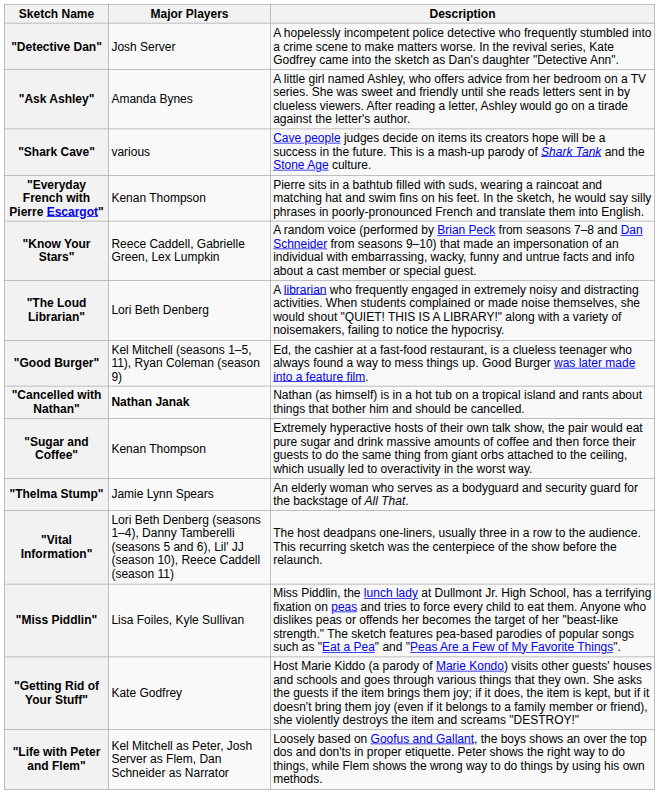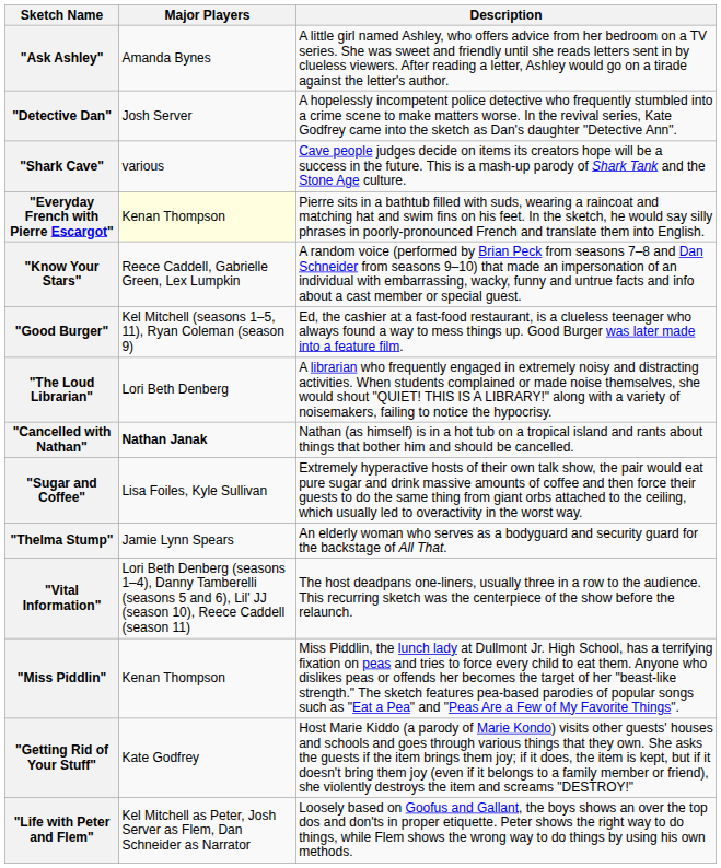 <table class="wikitable sortable">
 <tr>
 <th>Sketch Name</th>
 <th>Major Players</th>
 <th>Description</th>
 </tr>
 <tr>
+<th>"Ask Ashley"</th>
+<td>Amanda Bynes</td>
+<td>A little girl named Ashley, who offers advice from her bedroom on a TV series. She was sweet and friendly until she reads letters sent in by clueless viewers. After reading a letter, Ashley would go on a tirade against the letter's author.</td>
+</tr>
+<tr>
 <th>"Detective Dan"</th>
 <td>Josh Server</td>
 <td>A hopelessly incompetent police detective who frequently stumbled into a crime scene to make matters worse. In the revival series, Kate Godfrey came into the sketch as Dan's daughter "Detective Ann".</td>
-</tr>
-<tr>
-<th>"Ask Ashley"</th>
-<td>Amanda Bynes</td>
-<td>A little girl named Ashley, who offers advice from her bedroom on a TV series. She was sweet and friendly until she reads letters sent in by clueless viewers. After reading a letter, Ashley would go on a tirade against the letter's author.</td>
 </tr>
 <tr>
 <th>"Shark Cave"</th>
 <td>various</td>
 <td><a href='#'>Cave people</a> judges decide on items its creators hope will be a success in the future. This is a mash-up parody of <em><a href='#'>Shark Tank</a></em> and the <a href='#'>Stone Age</a> culture.</td>
 </tr>
 <tr>
 <th>"Everyday French with Pierre <a href='#'>Escargot</a>"</th>
-<td>Kenan Thompson</td>
+<td style="background: lightyellow;">Kenan Thompson</td>
 <td>Pierre sits in a bathtub filled with suds, wearing a raincoat and matching hat and swim fins on his feet. In the sketch, he would say silly phrases in poorly-pronounced French and translate them into English.</td>
 </tr>
 <tr>
 <th>"Know Your Stars"</th>
 <td>Reece Caddell, Gabrielle Green, Lex Lumpkin</td>
 <td>A random voice (performed by <a href='#'>Brian Peck</a> from seasons 7–8 and <a href='#'>Dan Schneider</a> from seasons 9–10) that made an impersonation of an individual with embarrassing, wacky, funny and untrue facts and info about a cast member or special guest.</td>
 </tr>
 <tr>
+<th>"Good Burger"</th>
+<td>Kel Mitchell (seasons 1–5, 11), Ryan Coleman (season 9)</td>
+<td>Ed, the cashier at a fast-food restaurant, is a clueless teenager who always found a way to mess things up. Good Burger <a href='#'>was later made into a feature film</a>.</td>
+</tr>
+<tr>
 <th>"The Loud Librarian"</th>
 <td>Lori Beth Denberg</td>
 <td>A <a href='#'>librarian</a> who frequently engaged in extremely noisy and distracting activities. When students complained or made noise themselves, she would shout "QUIET! THIS IS A LIBRARY!" along with a variety of noisemakers, failing to notice the hypocrisy.</td>
-</tr>
-<tr>
-<th>"Good Burger"</th>
-<td>Kel Mitchell (seasons 1–5, 11), Ryan Coleman (season 9)</td>
-<td>Ed, the cashier at a fast-food restaurant, is a clueless teenager who always found a way to mess things up. Good Burger <a href='#'>was later made into a feature film</a>.</td>
 </tr>
 <tr>
 <th>"Cancelled with Nathan"</th>
 <td><strong>Nathan Janak</strong></td>
 <td>Nathan (as himself) is in a hot tub on a tropical island and rants about things that bother him and should be cancelled.</td>
 </tr>
 <tr>
 <th>"Sugar and Coffee"</th>
-<td>Kenan Thompson</td>
+<td>Lisa Foiles, Kyle Sullivan</td>
 <td>Extremely hyperactive hosts of their own talk show, the pair would eat pure sugar and drink massive amounts of coffee and then force their guests to do the same thing from giant orbs attached to the ceiling, which usually led to overactivity in the worst way.</td>
 </tr>
 <tr>
 <th>"Thelma Stump"</th>
 <td>Jamie Lynn Spears</td>
 <td>An elderly woman who serves as a bodyguard and security guard for the backstage of <em>All That</em>.</td>
 </tr>
 <tr>
 <th>"Vital Information"</th>
 <td>Lori Beth Denberg (seasons 1–4), Danny Tamberelli (seasons 5 and 6), Lil' JJ (season 10), Reece Caddell (season 11)</td>
 <td>The host deadpans one-liners, usually three in a row to the audience. This recurring sketch was the centerpiece of the show before the relaunch.</td>
 </tr>
 <tr>
 <th>"Miss Piddlin"</th>
-<td>Lisa Foiles, Kyle Sullivan</td>
+<td>Kenan Thompson</td>
 <td>Miss Piddlin, the <a href='#'>lunch lady</a> at Dullmont Jr. High School, has a terrifying fixation on <a href='#'>peas</a> and tries to force every child to eat them. Anyone who dislikes peas or offends her becomes the target of her "beast-like strength." The sketch features pea-based parodies of popular songs such as "<a href='#'>Eat a Pea</a>" and "<a href='#'>Peas Are a Few of My Favorite Things</a>".</td>
 </tr>
 <tr>
 <th>"Getting Rid of Your Stuff"</th>
 <td>Kate Godfrey</td>
 <td>Host Marie Kiddo (a parody of <a href='#'>Marie Kondo</a>) visits other guests' houses and schools and goes through various things that they own.  She asks the guests if the item brings them joy; if it does, the item is kept, but if it doesn't bring them joy (even if it belongs to a family member or friend), she violently destroys the item and screams "DESTROY!"</td>
 </tr>
 <tr>
 <th>"Life with Peter and Flem"</th>
 <td>Kel Mitchell as Peter, Josh Server as Flem, Dan Schneider as Narrator</td>
 <td>Loosely based on <a href='#'>Goofus and Gallant</a>, the boys shows an over the top dos and don'ts in proper etiquette. Peter shows the right way to do things, while Flem shows the wrong way to do things by using his own methods.</td>
 </tr>
 </table>
